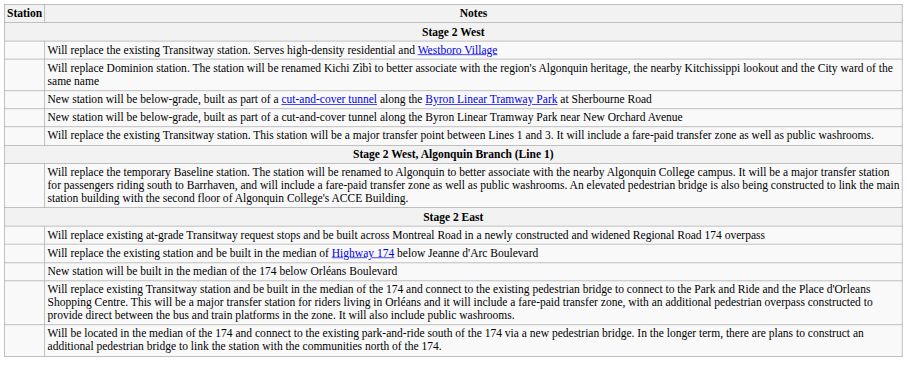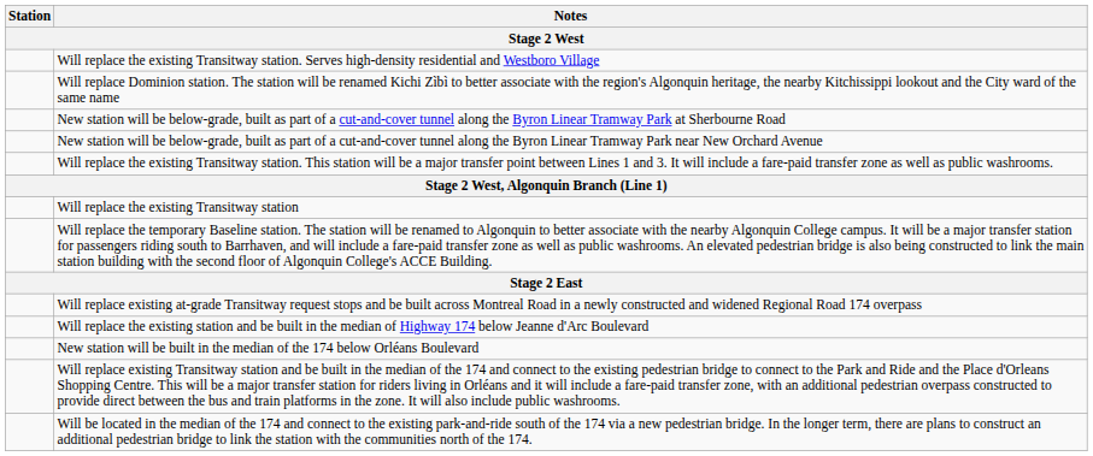 <table class="wikitable">
 <tr>
 <th>Station</th>
 <th>Notes</th>
 </tr>
 <tr>
 <th colspan="2">Stage 2 West</th>
 </tr>
 <tr>
 <td><em></em></td>
 <td>Will replace the existing Transitway station. Serves high-density residential and <a href='#'>Westboro Village</a></td>
 </tr>
 <tr>
 <td><em></em></td>
 <td>Will replace Dominion station. The station will be renamed Kichi Zìbì to better associate with the region's Algonquin heritage, the nearby Kitchissippi lookout and the City ward of the same name</td>
 </tr>
 <tr>
 <td><em></em></td>
 <td>New station will be below-grade, built as part of a <a href='#'>cut-and-cover tunnel</a> along the <a href='#'>Byron Linear Tramway Park</a> at Sherbourne Road</td>
 </tr>
 <tr>
 <td><em></em></td>
 <td>New station will be below-grade, built as part of a cut-and-cover tunnel along the Byron Linear Tramway Park near New Orchard Avenue</td>
 </tr>
 <tr>
 <td><em></em></td>
 <td>Will replace the existing Transitway station. This station will be a major transfer point between Lines 1 and 3. It will include a fare-paid transfer zone as well as public washrooms.</td>
 </tr>
 <tr>
 <th colspan="2">Stage 2 West, Algonquin Branch (Line 1)</th>
 </tr>
 <tr>
 <td><em></em></td>
+<td>Will replace the existing Transitway station</td>
+</tr>
+<tr>
+<td><em></em></td>
 <td>Will replace the temporary Baseline station. The station will be renamed to Algonquin to better associate with the nearby Algonquin College campus. It will be a major transfer station for passengers riding south to Barrhaven, and will include a fare-paid transfer zone as well as public washrooms. An elevated pedestrian bridge is also being constructed to link the main station building with the second floor of Algonquin College's ACCE Building.</td>
 </tr>
 <tr>
 <th colspan="2">Stage 2 East</th>
 </tr>
 <tr>
 <td><em></em></td>
 <td>Will replace existing at-grade Transitway request stops and be built across Montreal Road in a newly constructed and widened Regional Road 174 overpass</td>
 </tr>
 <tr>
 <td><em></em></td>
 <td>Will replace the existing station and be built in the median of <a href='#'>Highway 174</a> below Jeanne d'Arc Boulevard</td>
 </tr>
 <tr>
 <td><em></em></td>
 <td>New station will be built in the median of the 174 below Orléans Boulevard</td>
 </tr>
 <tr>
 <td><em></em></td>
 <td>Will replace existing Transitway station and be built in the median of the 174 and connect to the existing pedestrian bridge to connect to the Park and Ride and the Place d'Orleans Shopping Centre. This will be a major transfer station for riders living in Orléans and it will include a fare-paid transfer zone, with an additional pedestrian overpass constructed to provide direct between the bus and train platforms in the zone. It will also include public washrooms.</td>
 </tr>
 <tr>
 <td><em></em></td>
 <td>Will be located in the median of the 174 and connect to the existing park-and-ride south of the 174 via a new pedestrian bridge. In the longer term, there are plans to construct an additional pedestrian bridge to link the station with the communities north of the 174.</td>
 </tr>
 </table>
